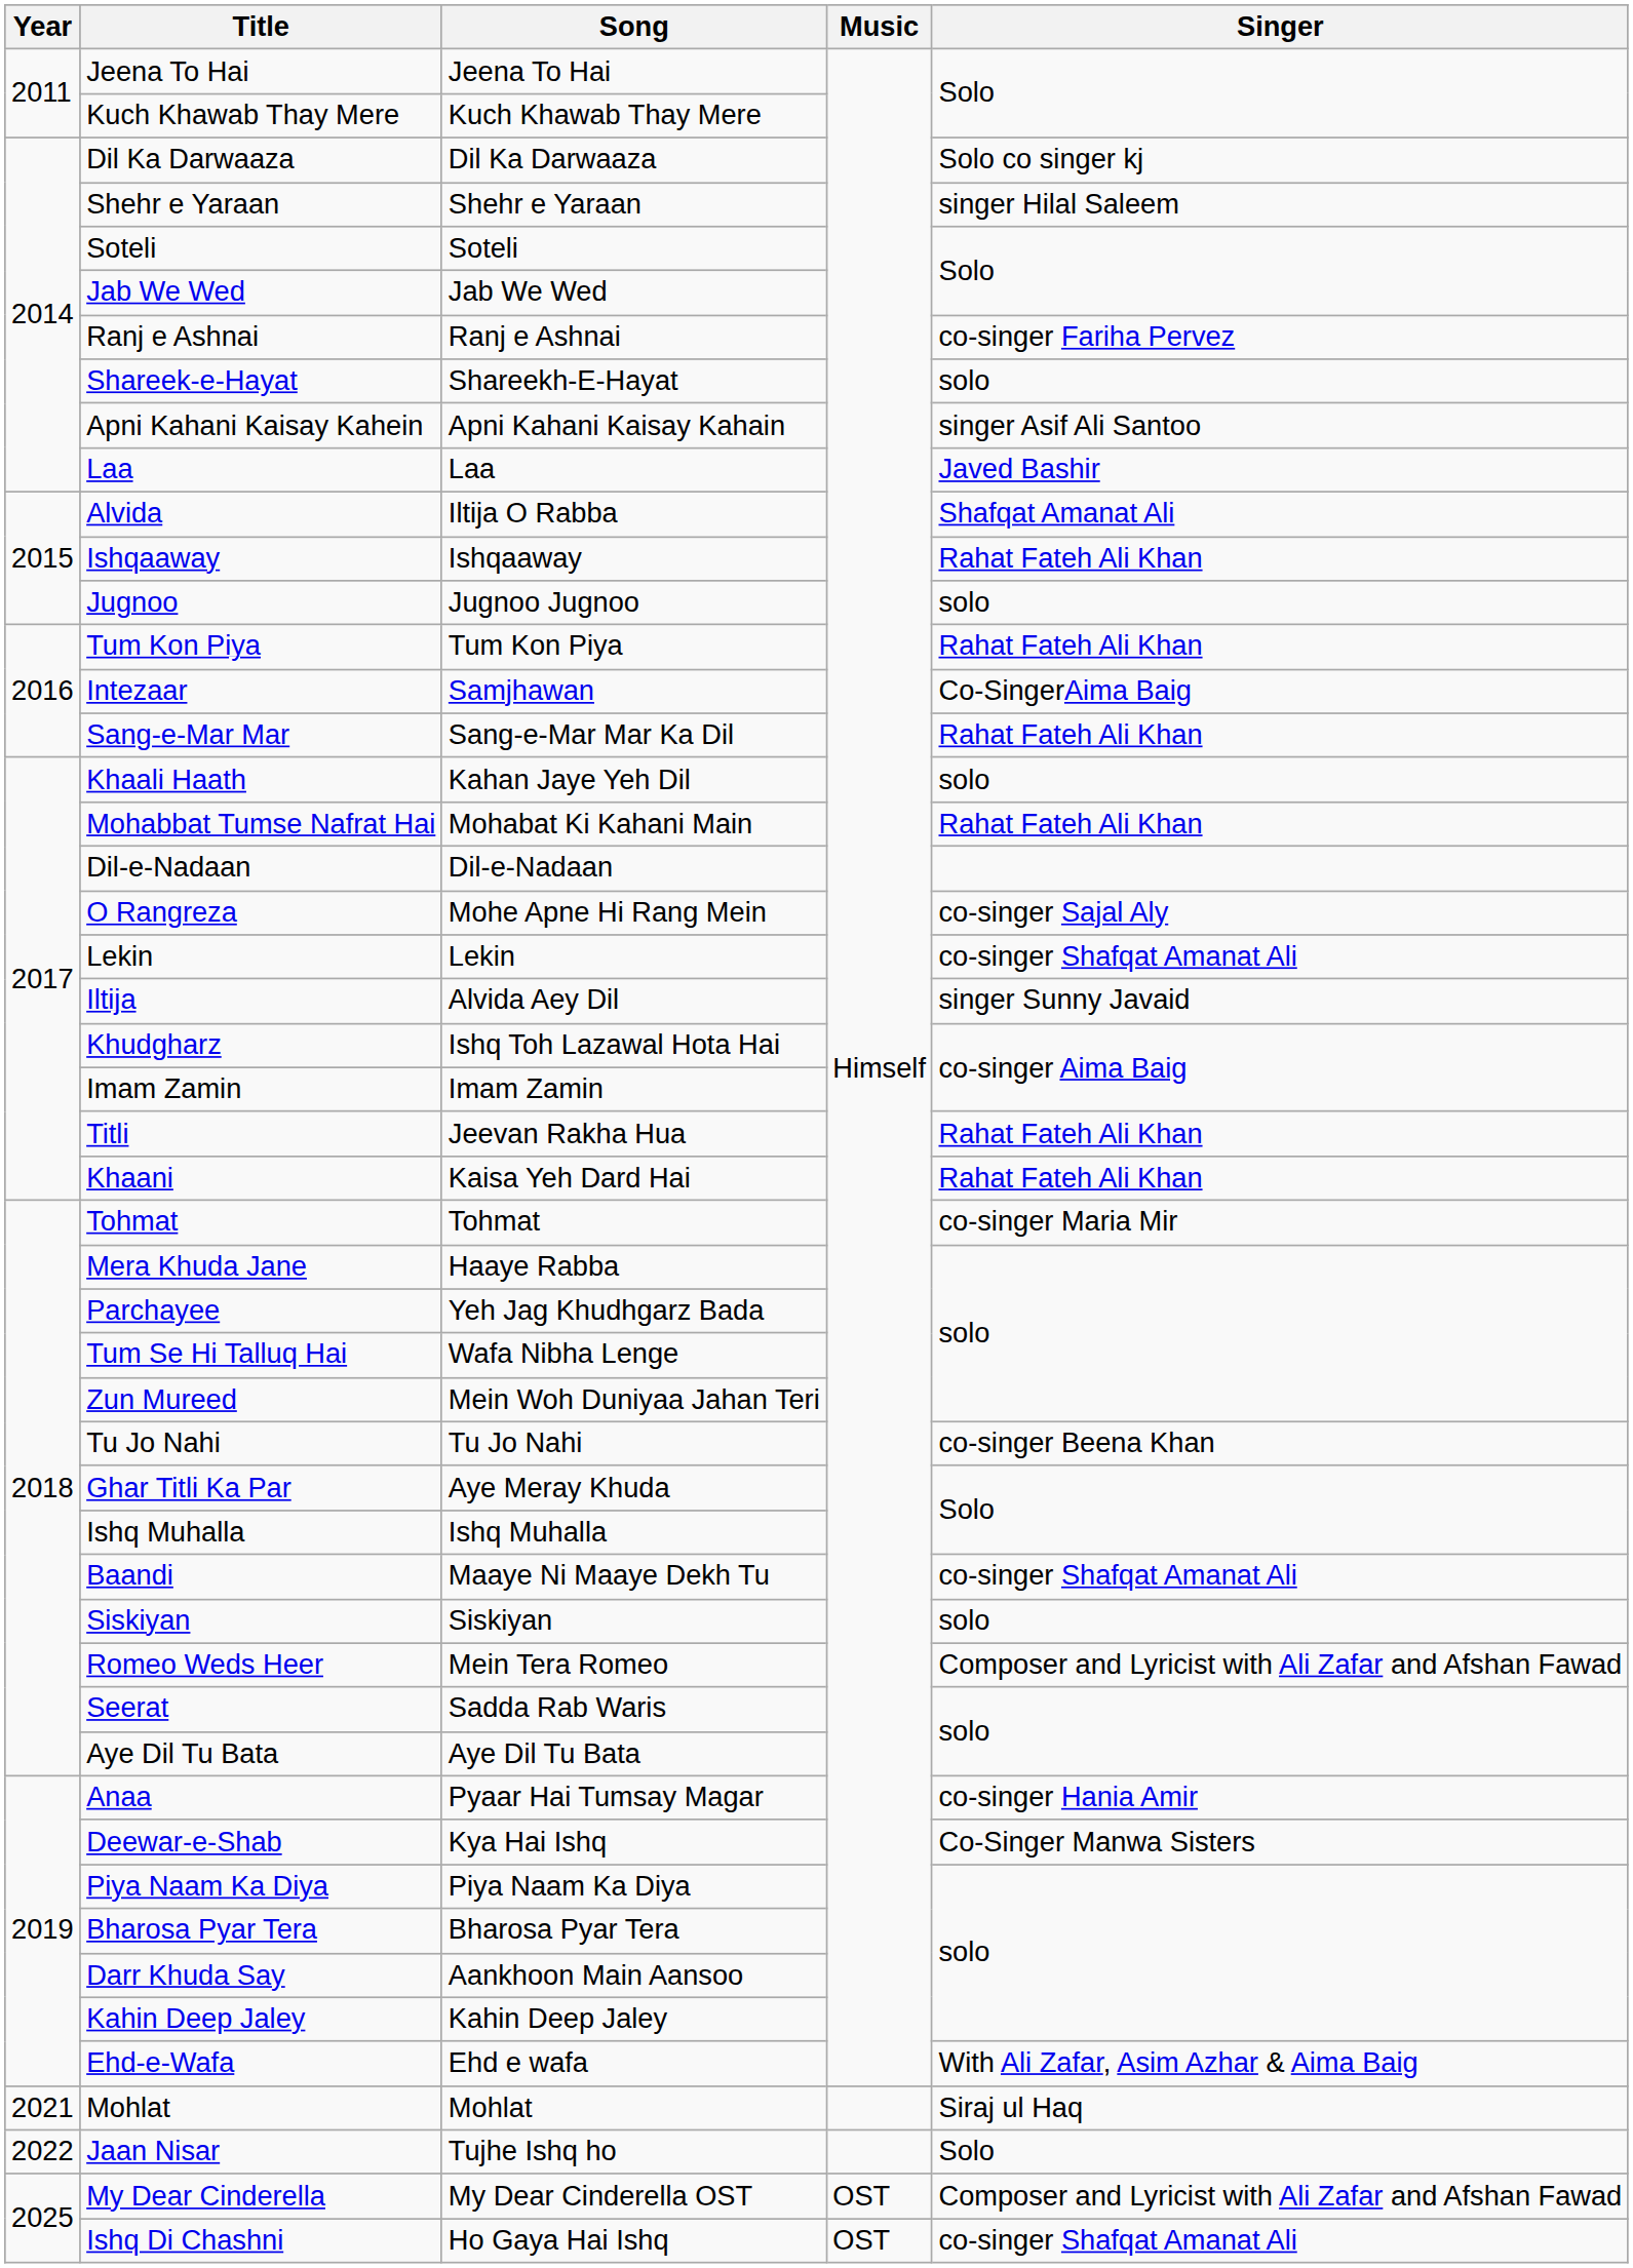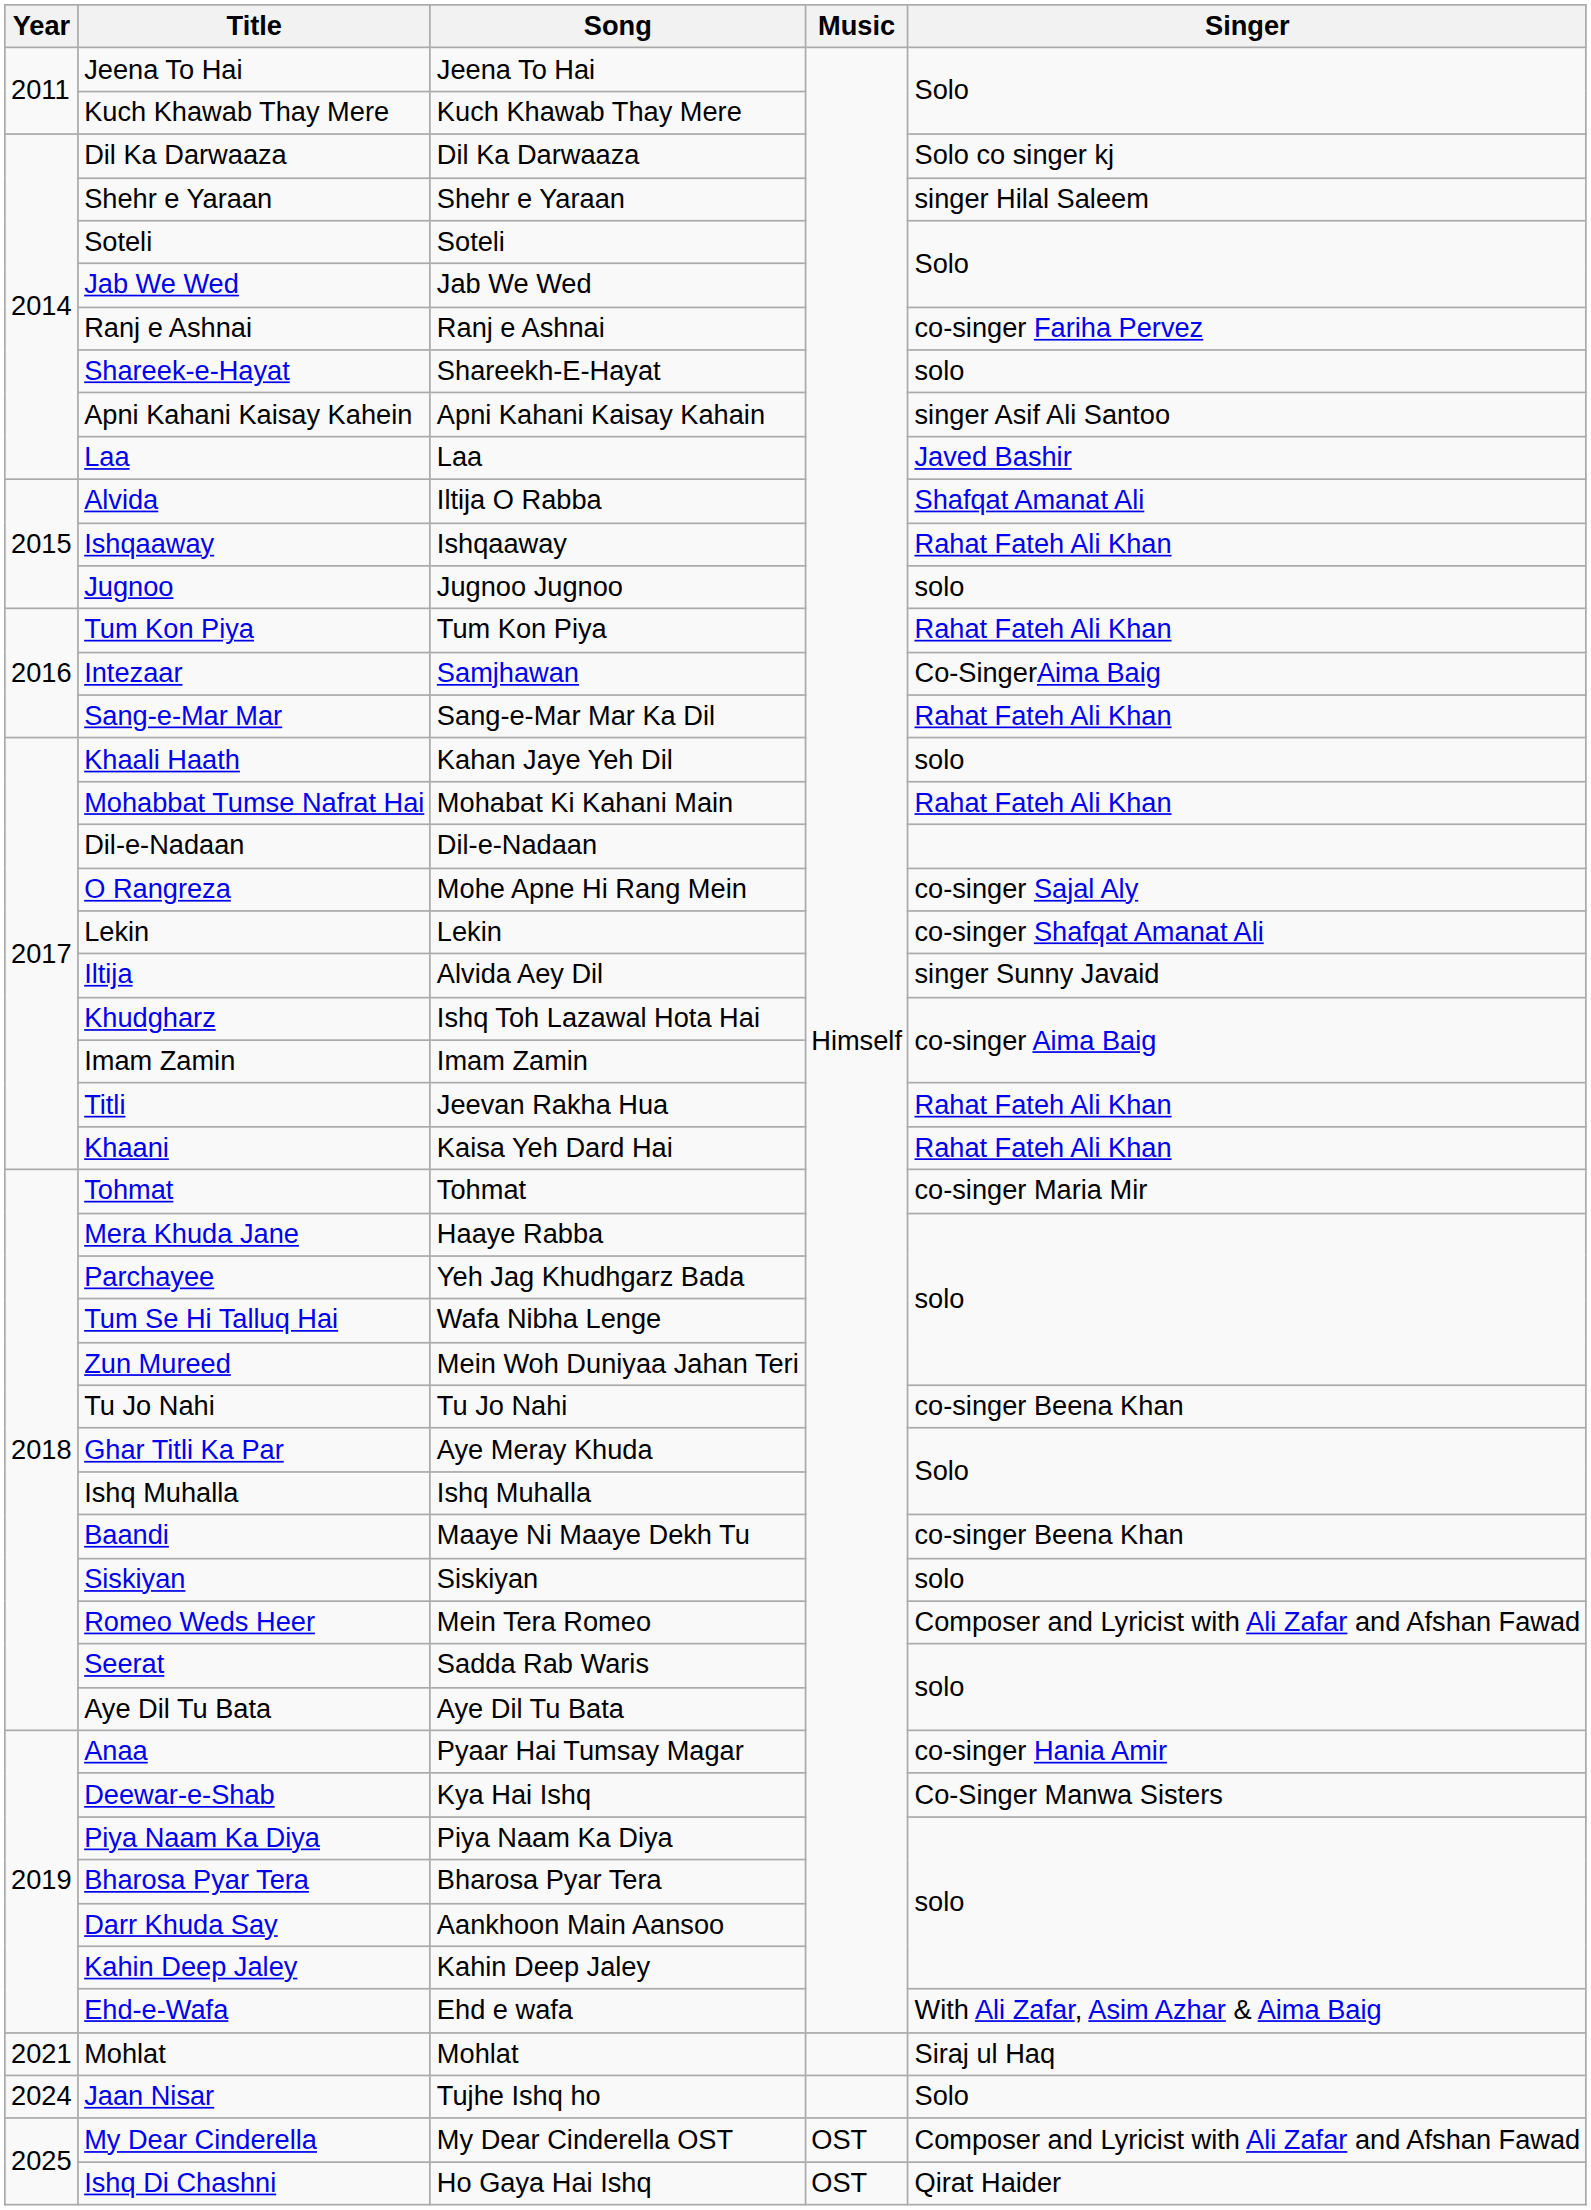 <table class="wikitable">
 <tr>
 <th>Year</th>
 <th>Title</th>
 <th>Song</th>
 <th>Music</th>
 <th>Singer</th>
 </tr>
 <tr>
 <td rowspan="2">2011</td>
 <td>Jeena To Hai</td>
 <td>Jeena To Hai</td>
 <td rowspan="46">Himself</td>
 <td rowspan="2">Solo</td>
 </tr>
 <tr>
 <td>Kuch Khawab Thay Mere</td>
 <td>Kuch Khawab Thay Mere</td>
 </tr>
 <tr>
 <td rowspan="8">2014</td>
 <td>Dil Ka Darwaaza</td>
 <td>Dil Ka Darwaaza</td>
 <td>Solo co singer kj</td>
 </tr>
 <tr>
 <td>Shehr e Yaraan</td>
 <td>Shehr e Yaraan</td>
 <td>singer Hilal Saleem</td>
 </tr>
 <tr>
 <td>Soteli</td>
 <td>Soteli</td>
 <td rowspan="2">Solo</td>
 </tr>
 <tr>
 <td><a href='#'>Jab We Wed</a></td>
 <td>Jab We Wed</td>
 </tr>
 <tr>
 <td>Ranj e Ashnai</td>
 <td>Ranj e Ashnai</td>
 <td>co-singer <a href='#'>Fariha Pervez</a></td>
 </tr>
 <tr>
 <td><a href='#'>Shareek-e-Hayat</a></td>
 <td>Shareekh-E-Hayat</td>
 <td>solo</td>
 </tr>
 <tr>
 <td>Apni Kahani Kaisay Kahein</td>
 <td>Apni Kahani Kaisay Kahain</td>
 <td>singer Asif Ali Santoo</td>
 </tr>
 <tr>
 <td><a href='#'>Laa</a></td>
 <td>Laa</td>
 <td><a href='#'>Javed Bashir</a></td>
 </tr>
 <tr>
 <td rowspan="3">2015</td>
 <td><a href='#'>Alvida</a></td>
 <td>Iltija O Rabba</td>
 <td><a href='#'>Shafqat Amanat Ali</a></td>
 </tr>
 <tr>
 <td><a href='#'>Ishqaaway</a></td>
 <td>Ishqaaway</td>
 <td><a href='#'>Rahat Fateh Ali Khan</a></td>
 </tr>
 <tr>
 <td><a href='#'>Jugnoo</a></td>
 <td>Jugnoo Jugnoo</td>
 <td>solo</td>
 </tr>
 <tr>
 <td rowspan="3">2016</td>
 <td><a href='#'>Tum Kon Piya</a></td>
 <td>Tum Kon Piya</td>
 <td><a href='#'>Rahat Fateh Ali Khan</a></td>
 </tr>
 <tr>
 <td><a href='#'>Intezaar</a></td>
 <td><a href='#'>Samjhawan</a></td>
 <td>Co-Singer<a href='#'>Aima Baig</a></td>
 </tr>
 <tr>
 <td><a href='#'>Sang-e-Mar Mar</a></td>
 <td>Sang-e-Mar Mar Ka Dil</td>
 <td><a href='#'>Rahat Fateh Ali Khan</a></td>
 </tr>
 <tr>
 <td rowspan="10">2017</td>
 <td><a href='#'>Khaali Haath</a></td>
 <td>Kahan Jaye Yeh Dil</td>
 <td>solo</td>
 </tr>
 <tr>
 <td><a href='#'>Mohabbat Tumse Nafrat Hai</a></td>
 <td>Mohabat Ki Kahani Main</td>
 <td><a href='#'>Rahat Fateh Ali Khan</a></td>
 </tr>
 <tr>
 <td>Dil-e-Nadaan</td>
 <td>Dil-e-Nadaan</td>
 <td></td>
 </tr>
 <tr>
 <td><a href='#'>O Rangreza</a></td>
 <td>Mohe Apne Hi Rang Mein</td>
 <td>co-singer <a href='#'>Sajal Aly</a></td>
 </tr>
 <tr>
 <td>Lekin</td>
 <td>Lekin</td>
 <td>co-singer <a href='#'>Shafqat Amanat Ali</a></td>
 </tr>
 <tr>
 <td><a href='#'>Iltija</a></td>
 <td>Alvida Aey Dil</td>
 <td>singer Sunny Javaid</td>
 </tr>
 <tr>
 <td><a href='#'>Khudgharz</a></td>
 <td>Ishq Toh Lazawal Hota Hai</td>
 <td rowspan="2">co-singer <a href='#'>Aima Baig</a></td>
 </tr>
 <tr>
 <td>Imam Zamin</td>
 <td>Imam Zamin</td>
 </tr>
 <tr>
 <td><a href='#'>Titli</a></td>
 <td>Jeevan Rakha Hua</td>
 <td><a href='#'>Rahat Fateh Ali Khan</a></td>
 </tr>
 <tr>
 <td><a href='#'>Khaani</a></td>
 <td>Kaisa Yeh Dard Hai</td>
 <td><a href='#'>Rahat Fateh Ali Khan</a></td>
 </tr>
 <tr>
 <td rowspan="13">2018</td>
 <td><a href='#'>Tohmat</a></td>
 <td>Tohmat</td>
 <td>co-singer Maria Mir</td>
 </tr>
 <tr>
 <td><a href='#'>Mera Khuda Jane</a></td>
 <td>Haaye Rabba</td>
 <td rowspan="4">solo</td>
 </tr>
 <tr>
 <td><a href='#'>Parchayee</a></td>
 <td>Yeh Jag Khudhgarz Bada</td>
 </tr>
 <tr>
 <td><a href='#'>Tum Se Hi Talluq Hai</a></td>
 <td>Wafa Nibha Lenge</td>
 </tr>
 <tr>
 <td><a href='#'>Zun Mureed</a></td>
 <td>Mein Woh Duniyaa Jahan Teri</td>
 </tr>
 <tr>
 <td>Tu Jo Nahi</td>
 <td>Tu Jo Nahi</td>
 <td>co-singer Beena Khan</td>
 </tr>
 <tr>
 <td><a href='#'>Ghar Titli Ka Par</a></td>
 <td>Aye Meray Khuda</td>
 <td rowspan="2">Solo</td>
 </tr>
 <tr>
 <td>Ishq Muhalla</td>
 <td>Ishq Muhalla</td>
 </tr>
 <tr>
 <td><a href='#'>Baandi</a></td>
 <td>Maaye Ni Maaye Dekh Tu</td>
-<td>co-singer <a href='#'>Shafqat Amanat Ali</a></td>
+<td>co-singer Beena Khan</td>
 </tr>
 <tr>
 <td><a href='#'>Siskiyan</a></td>
 <td>Siskiyan</td>
 <td>solo</td>
 </tr>
 <tr>
 <td><a href='#'>Romeo Weds Heer</a></td>
 <td>Mein Tera Romeo</td>
 <td>Composer and Lyricist with <a href='#'>Ali Zafar</a> and Afshan Fawad</td>
 </tr>
 <tr>
 <td><a href='#'>Seerat</a></td>
 <td>Sadda Rab Waris</td>
 <td rowspan="2">solo</td>
 </tr>
 <tr>
 <td>Aye Dil Tu Bata</td>
 <td>Aye Dil Tu Bata</td>
 </tr>
 <tr>
 <td rowspan="7">2019</td>
 <td><a href='#'>Anaa</a></td>
 <td>Pyaar Hai Tumsay Magar</td>
 <td>co-singer <a href='#'>Hania Amir</a></td>
 </tr>
 <tr>
 <td><a href='#'>Deewar-e-Shab</a></td>
 <td>Kya Hai Ishq</td>
 <td>Co-Singer Manwa Sisters</td>
 </tr>
 <tr>
 <td><a href='#'>Piya Naam Ka Diya</a></td>
 <td>Piya Naam Ka Diya</td>
 <td rowspan="4">solo</td>
 </tr>
 <tr>
 <td><a href='#'>Bharosa Pyar Tera</a></td>
 <td>Bharosa Pyar Tera</td>
 </tr>
 <tr>
 <td><a href='#'>Darr Khuda Say</a></td>
 <td>Aankhoon Main Aansoo</td>
 </tr>
 <tr>
 <td><a href='#'>Kahin Deep Jaley</a></td>
 <td>Kahin Deep Jaley</td>
 </tr>
 <tr>
 <td><a href='#'>Ehd-e-Wafa</a></td>
 <td>Ehd e wafa</td>
 <td>With <a href='#'>Ali Zafar</a>, <a href='#'>Asim Azhar</a> & <a href='#'>Aima Baig</a></td>
 </tr>
 <tr>
 <td>2021</td>
 <td>Mohlat</td>
 <td>Mohlat</td>
 <td></td>
 <td>Siraj ul Haq</td>
 </tr>
 <tr>
-<td>2022</td>
+<td>2024</td>
 <td><a href='#'>Jaan Nisar</a></td>
 <td>Tujhe Ishq ho</td>
 <td></td>
 <td>Solo</td>
 </tr>
 <tr>
 <td rowspan="2">2025</td>
 <td><a href='#'>My Dear Cinderella</a></td>
 <td>My Dear Cinderella OST</td>
 <td>OST</td>
 <td>Composer and Lyricist with <a href='#'>Ali Zafar</a> and Afshan Fawad</td>
 </tr>
 <tr>
 <td><a href='#'>Ishq Di Chashni</a></td>
 <td>Ho Gaya Hai Ishq</td>
 <td>OST</td>
-<td>co-singer <a href='#'>Shafqat Amanat Ali</a></td>
+<td>Qirat Haider</td>
 </tr>
 </table>
